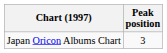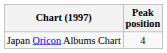 <table class="wikitable">
 <tr>
 <th>Chart (1997)</th>
 <th>Peak<br>position</th>
 </tr>
 <tr>
 <td>Japan <a href='#'>Oricon</a> Albums Chart</td>
-<td align="center">3</td>
+<td align="center">4</td>
 </tr>
 </table>
